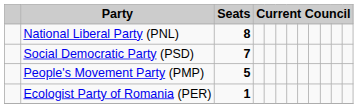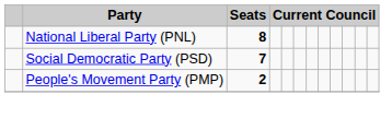 <table class="wikitable">
 <tr>
 <th style="background:#ccc">   </th>
 <th style="background:#ccc">Party</th>
 <th style="background:#ccc">Seats</th>
 <th style="background:#ccc" colspan="9">Current Council</th>
 </tr>
 <tr>
 <td>  </td>
 <td><a href='#'>National Liberal Party</a> (PNL)</td>
 <td style="text-align: right"><strong>8</strong></td>
 <td>  </td>
 <td>  </td>
 <td>  </td>
 <td>  </td>
 <td>  </td>
 <td>  </td>
 <td>  </td>
 <td>  </td>
 <td>  </td>
 </tr>
 <tr>
 <td>  </td>
 <td><a href='#'>Social Democratic Party</a> (PSD)</td>
 <td style="text-align: right"><strong>7</strong></td>
 <td>  </td>
 <td>  </td>
 <td>  </td>
 <td>  </td>
 <td>  </td>
 <td>  </td>
 <td>  </td>
 <td> </td>
 <td> </td>
 </tr>
 <tr>
 <td>  </td>
 <td><a href='#'>People's Movement Party</a> (PMP)</td>
-<td style="text-align: right"><strong>5</strong></td>
+<td style="text-align: right"><strong>2</strong></td>
 <td>  </td>
 <td>  </td>
 <td> </td>
 <td> </td>
 <td> </td>
 <td> </td>
 <td> </td>
 <td> </td>
 <td> </td>
 </tr>
 <tr>
-<td>  </td>
-<td><a href='#'>Ecologist Party of Romania</a> (PER)</td>
-<td style="text-align: right"><strong>1</strong></td>
-<td>  </td>
-<td> </td>
-<td> </td>
-<td> </td>
-<td> </td>
-<td> </td>
-<td> </td>
-<td> </td>
-<td> </td>
-</tr>
-<tr>
 </tr>
 </table>
